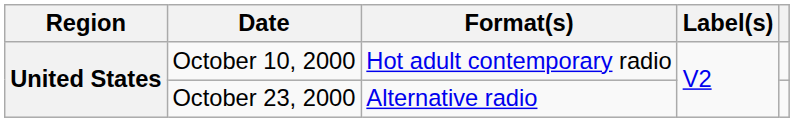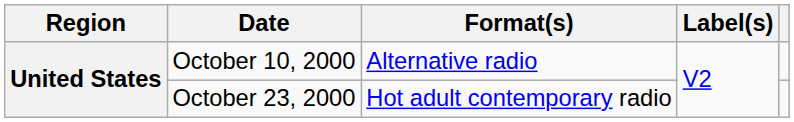 <table class="wikitable plainrowheaders">
 <tr>
 <th scope="col">Region</th>
 <th scope="col">Date</th>
 <th scope="col">Format(s)</th>
 <th scope="col">Label(s)</th>
 <th scope="col"></th>
 </tr>
 <tr>
 <th scope="row" rowspan="2">United States</th>
 <td>October 10, 2000</td>
-<td><a href='#'>Hot adult contemporary</a> radio</td>
+<td><a href='#'>Alternative radio</a></td>
 <td rowspan="2"><a href='#'>V2</a></td>
 <td></td>
 </tr>
 <tr>
 <td>October 23, 2000</td>
-<td><a href='#'>Alternative radio</a></td>
+<td><a href='#'>Hot adult contemporary</a> radio</td>
 <td></td>
 </tr>
 </table>
